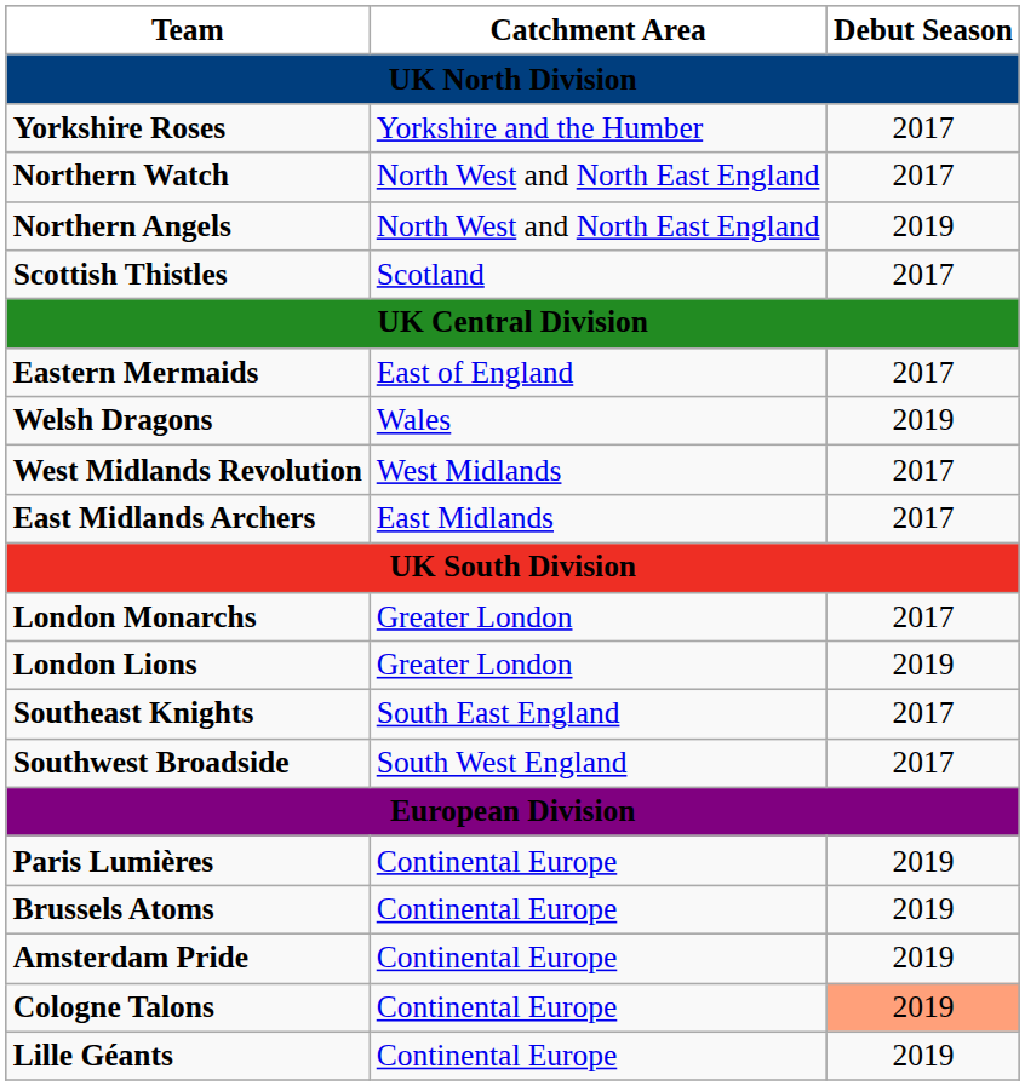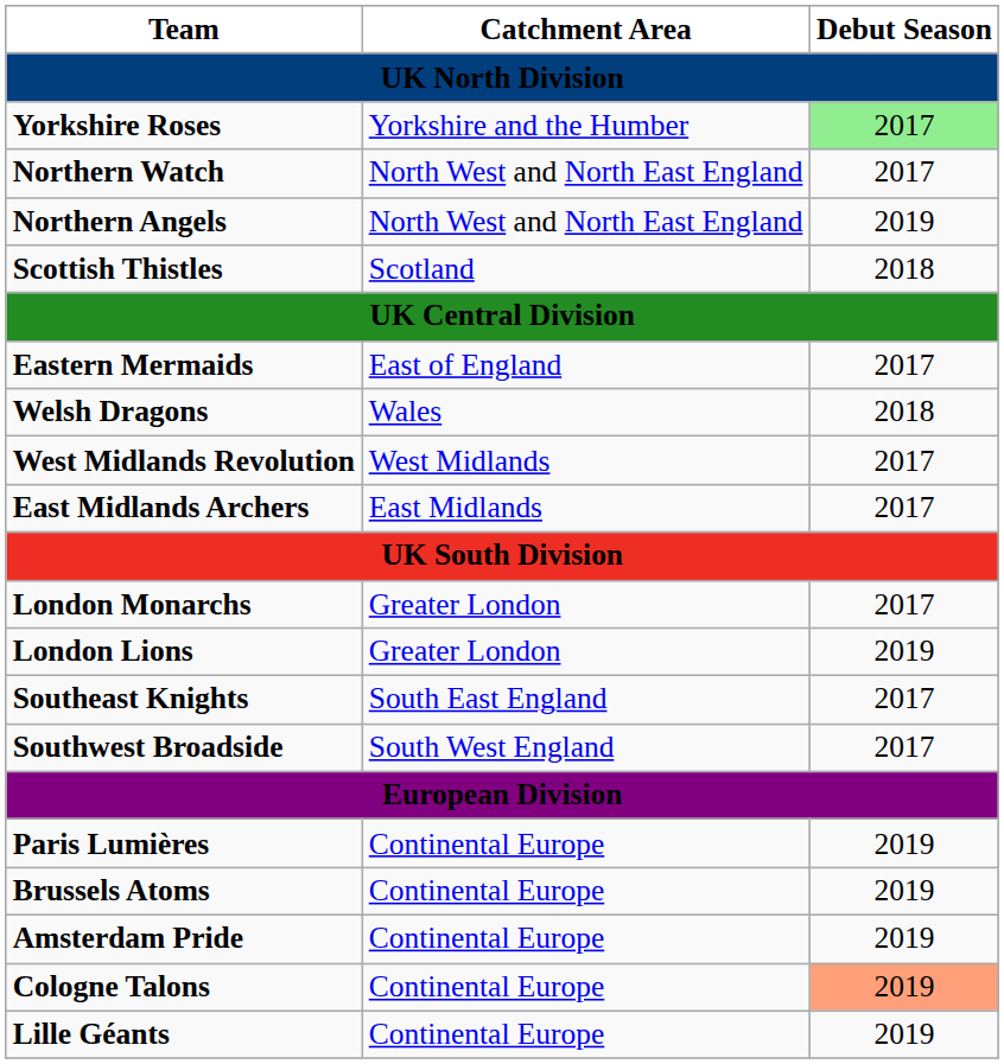 <table class="wikitable" style="text-align:left">
 <tr>
 <th style="background:white">Team</th>
 <th style="background:white">Catchment Area</th>
 <th style="background:white">Debut Season</th>
 </tr>
 <tr>
 <th style="background:#003E7E;" colspan="6"><span>UK North Division</span></th>
 </tr>
 <tr>
 <td><strong>Yorkshire Roses</strong></td>
 <td><a href='#'>Yorkshire and the Humber</a></td>
-<td align=center>2017</td>
+<td align=center style="background: lightgreen;">2017</td>
 </tr>
 <tr>
 <td><strong>Northern Watch</strong></td>
 <td><a href='#'>North West</a> and <a href='#'>North East England</a></td>
 <td align=center>2017</td>
 </tr>
 <tr>
 <td><strong>Northern Angels</strong></td>
 <td><a href='#'>North West</a> and <a href='#'>North East England</a></td>
 <td align=center>2019</td>
 </tr>
 <tr>
 <td><strong>Scottish Thistles</strong></td>
 <td><a href='#'>Scotland</a></td>
-<td align=center>2017</td>
+<td align=center>2018</td>
 </tr>
 <tr>
 <th style="background:#228B22;" colspan="6"><span>UK Central Division</span></th>
 </tr>
 <tr>
 <td><strong>Eastern Mermaids</strong></td>
 <td><a href='#'>East of England</a></td>
 <td align=center>2017</td>
 </tr>
 <tr>
 <td><strong>Welsh Dragons</strong></td>
 <td><a href='#'>Wales</a></td>
-<td align=center>2019</td>
+<td align=center>2018</td>
 </tr>
 <tr>
 <td><strong>West Midlands Revolution</strong></td>
 <td><a href='#'>West Midlands</a></td>
 <td align=center>2017</td>
 </tr>
 <tr>
 <td><strong>East Midlands Archers</strong></td>
 <td><a href='#'>East Midlands</a></td>
 <td align=center>2017</td>
 </tr>
 <tr>
 <th style="background:#EE2E24;" colspan="6"><span>UK South Division</span></th>
 </tr>
 <tr>
 <td><strong>London Monarchs</strong></td>
 <td><a href='#'>Greater London</a></td>
 <td align=center>2017</td>
 </tr>
 <tr>
 <td><strong>London Lions</strong></td>
 <td><a href='#'>Greater London</a></td>
 <td align=center>2019</td>
 </tr>
 <tr>
 <td><strong>Southeast Knights</strong></td>
 <td><a href='#'>South East England</a></td>
 <td align=center>2017</td>
 </tr>
 <tr>
 <td><strong>Southwest Broadside</strong></td>
 <td><a href='#'>South West England</a></td>
 <td align=center>2017</td>
 </tr>
 <tr>
 <th style="background:#800080;" colspan="6"><span>European Division</span></th>
 </tr>
 <tr>
 <td><strong>Paris Lumières</strong></td>
 <td><a href='#'>Continental Europe</a></td>
 <td align=center>2019</td>
 </tr>
 <tr>
 <td><strong>Brussels Atoms</strong></td>
 <td><a href='#'>Continental Europe</a></td>
 <td align=center>2019</td>
 </tr>
 <tr>
 <td><strong>Amsterdam Pride</strong></td>
 <td><a href='#'>Continental Europe</a></td>
 <td align=center>2019</td>
 </tr>
 <tr>
 <td><strong>Cologne Talons</strong></td>
 <td><a href='#'>Continental Europe</a></td>
 <td align=center style="background: lightsalmon;">2019</td>
 </tr>
 <tr>
 <td><strong>Lille Géants</strong></td>
 <td><a href='#'>Continental Europe</a></td>
 <td align=center>2019</td>
 </tr>
 </table>
